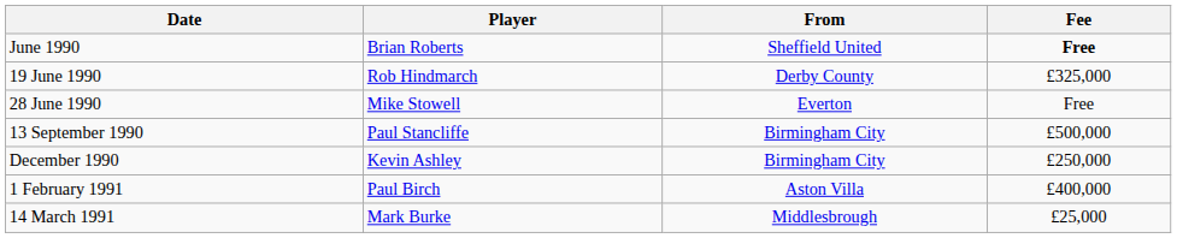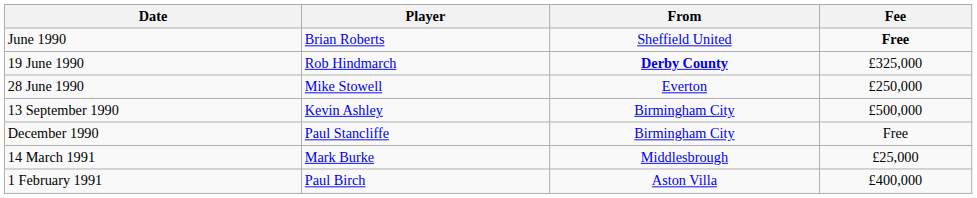 <table class="wikitable" style="text-align:center; font-size:95%;width:65%; text-align:left">
 <tr>
 <th><strong>Date</strong></th>
 <th><strong>Player</strong></th>
 <th><strong>From</strong></th>
 <th><strong>Fee</strong></th>
 </tr>
 <tr --->
 <td>June 1990</td>
 <td> <a href='#'>Brian Roberts</a></td>
 <td align="center"><a href='#'>Sheffield United</a></td>
 <td align="center"><strong>Free</strong></td>
 </tr>
 <tr --->
 <td>19 June 1990</td>
 <td> <a href='#'>Rob Hindmarch</a></td>
-<td align="center"><a href='#'>Derby County</a></td>
+<td align="center"><strong><a href='#'>Derby County</a></strong></td>
 <td align="center">£325,000</td>
 </tr>
 <tr --->
 <td>28 June 1990</td>
 <td> <a href='#'>Mike Stowell</a></td>
 <td align="center"><a href='#'>Everton</a></td>
-<td align="center">Free</td>
+<td align="center">£250,000</td>
 </tr>
 <tr --->
 <td>13 September 1990</td>
-<td> <a href='#'>Paul Stancliffe</a></td>
+<td> <a href='#'>Kevin Ashley</a></td>
 <td align="center"><a href='#'>Birmingham City</a></td>
 <td align="center">£500,000</td>
 </tr>
 <tr --->
 <td>December 1990</td>
-<td> <a href='#'>Kevin Ashley</a></td>
+<td> <a href='#'>Paul Stancliffe</a></td>
 <td align="center"><a href='#'>Birmingham City</a></td>
-<td align="center">£250,000</td>
+<td align="center">Free</td>
+</tr>
+<tr --->
+<td>14 March 1991</td>
+<td> <a href='#'>Mark Burke</a></td>
+<td align="center"><a href='#'>Middlesbrough</a></td>
+<td align="center">£25,000</td>
 </tr>
 <tr --->
 <td>1 February 1991</td>
 <td> <a href='#'>Paul Birch</a></td>
 <td align="center"><a href='#'>Aston Villa</a></td>
 <td align="center">£400,000</td>
 </tr>
-<tr --->
-<td>14 March 1991</td>
-<td> <a href='#'>Mark Burke</a></td>
-<td align="center"><a href='#'>Middlesbrough</a></td>
-<td align="center">£25,000</td>
-</tr>
 </table>
